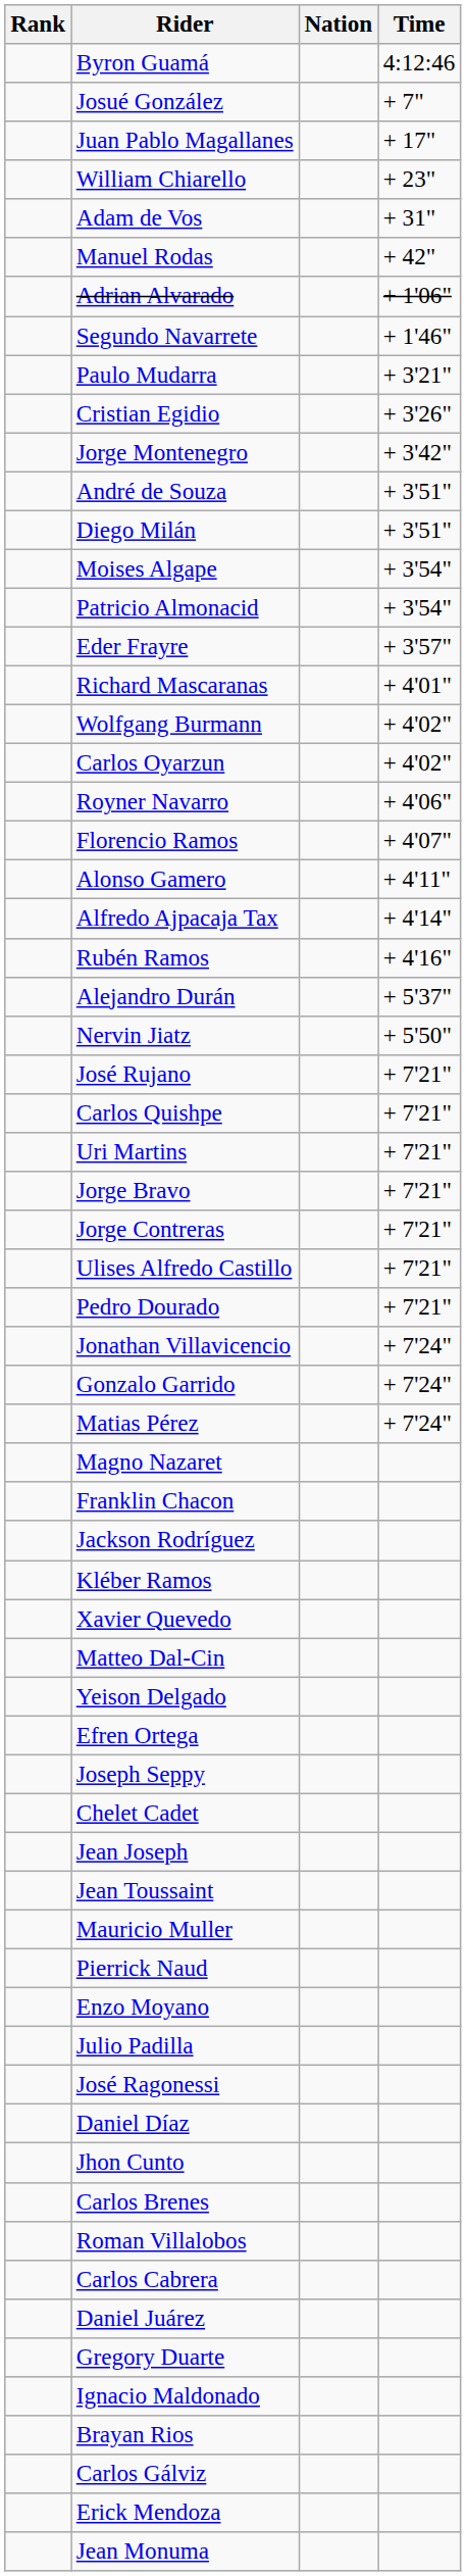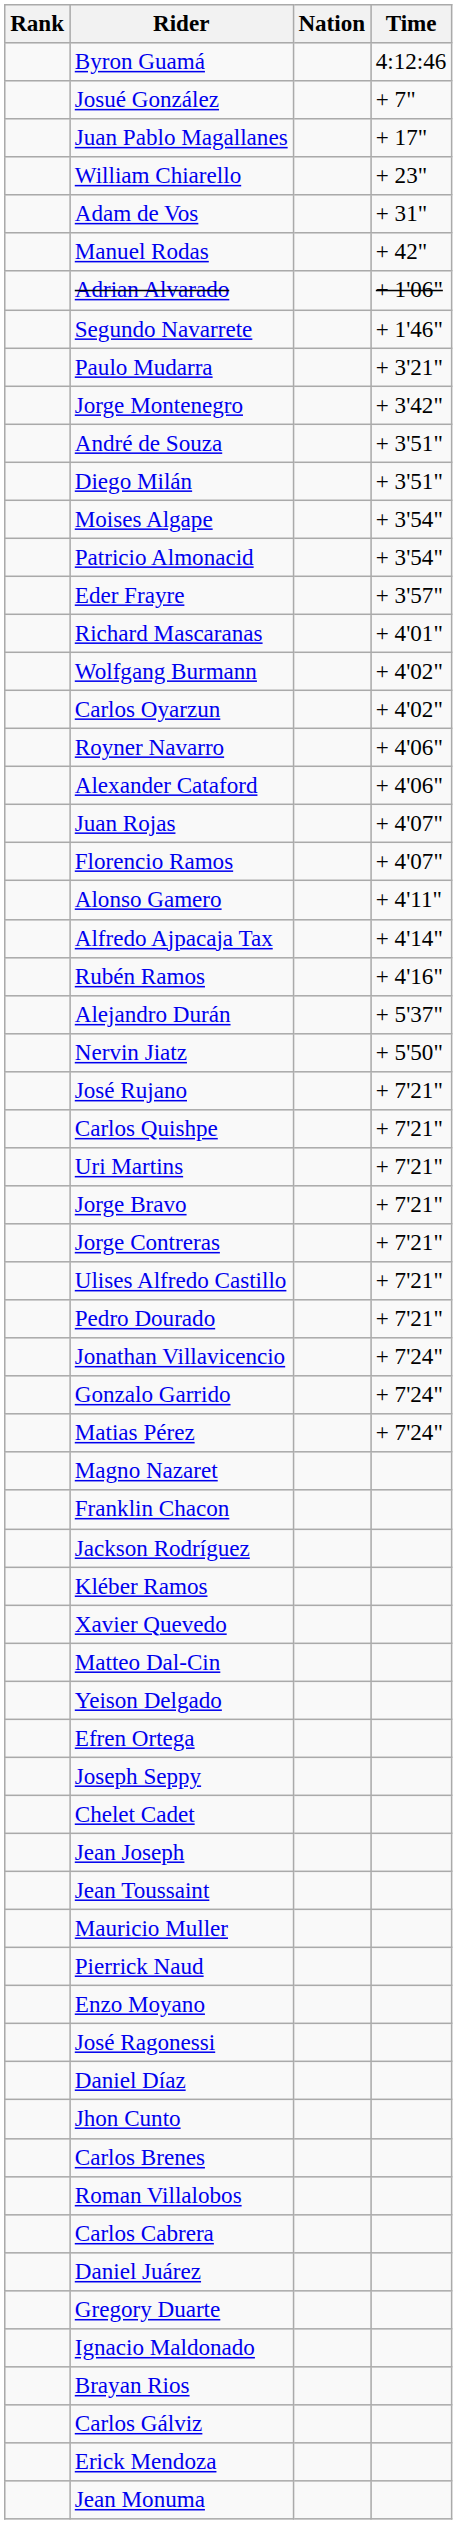 <table class="wikitable sortable" style="font-size:95%" style="width:35em;" style="text-align:center">
 <tr>
 <th>Rank</th>
 <th>Rider</th>
 <th>Nation</th>
 <th>Time</th>
 </tr>
 <tr>
 <td></td>
 <td align=left><a href='#'>Byron Guamá</a></td>
 <td align=left></td>
 <td>4:12:46</td>
 </tr>
 <tr>
 <td></td>
 <td align=left><a href='#'>Josué González</a></td>
 <td align=left></td>
 <td>+ 7"</td>
 </tr>
 <tr>
 <td></td>
 <td align=left><a href='#'>Juan Pablo Magallanes</a></td>
 <td align=left></td>
 <td>+ 17"</td>
 </tr>
 <tr>
 <td></td>
 <td align=left><a href='#'>William Chiarello</a></td>
 <td align=left></td>
 <td>+ 23"</td>
 </tr>
 <tr>
 <td></td>
 <td align=left><a href='#'>Adam de Vos</a></td>
 <td align=left></td>
 <td>+ 31"</td>
 </tr>
 <tr>
 <td></td>
 <td align=left><a href='#'>Manuel Rodas</a></td>
 <td align=left></td>
 <td>+ 42"</td>
 </tr>
 <tr>
 <td></td>
 <td align=left><s><a href='#'>Adrian Alvarado</a></s></td>
 <td align=left></td>
 <td><s>+ 1'06"</s></td>
 </tr>
 <tr>
 <td></td>
 <td align=left><a href='#'>Segundo Navarrete</a></td>
 <td align=left></td>
 <td>+ 1'46"</td>
 </tr>
 <tr>
 <td></td>
 <td align=left><a href='#'>Paulo Mudarra</a></td>
 <td align=left></td>
 <td>+ 3'21"</td>
 </tr>
 <tr>
 <td></td>
-<td align=left><a href='#'>Cristian Egidio</a></td>
-<td align=left></td>
-<td>+ 3'26"</td>
-</tr>
-<tr>
-<td></td>
 <td align=left><a href='#'>Jorge Montenegro</a></td>
 <td align=left></td>
 <td>+ 3'42"</td>
 </tr>
 <tr>
 <td></td>
 <td align=left><a href='#'>André de Souza</a></td>
 <td align=left></td>
 <td>+ 3'51"</td>
 </tr>
 <tr>
 <td></td>
 <td align=left><a href='#'>Diego Milán</a></td>
 <td align=left></td>
 <td>+ 3'51"</td>
 </tr>
 <tr>
 <td></td>
 <td align=left><a href='#'>Moises Algape</a></td>
 <td align=left></td>
 <td>+ 3'54"</td>
 </tr>
 <tr>
 <td></td>
 <td align=left><a href='#'>Patricio Almonacid</a></td>
 <td align=left></td>
 <td>+ 3'54"</td>
 </tr>
 <tr>
 <td></td>
 <td align=left><a href='#'>Eder Frayre</a></td>
 <td align=left></td>
 <td>+ 3'57"</td>
 </tr>
 <tr>
 <td></td>
 <td align=left><a href='#'>Richard Mascaranas</a></td>
 <td align=left></td>
 <td>+ 4'01"</td>
 </tr>
 <tr>
 <td></td>
 <td align=left><a href='#'>Wolfgang Burmann</a></td>
 <td align=left></td>
 <td>+ 4'02"</td>
 </tr>
 <tr>
 <td></td>
 <td align=left><a href='#'>Carlos Oyarzun</a></td>
 <td align=left></td>
 <td>+ 4'02"</td>
 </tr>
 <tr>
 <td></td>
 <td align=left><a href='#'>Royner Navarro</a></td>
 <td align=left></td>
 <td>+ 4'06"</td>
+</tr>
+<tr>
+<td></td>
+<td align=left><a href='#'>Alexander Cataford</a></td>
+<td align=left></td>
+<td>+ 4'06"</td>
+</tr>
+<tr>
+<td></td>
+<td align=left><a href='#'>Juan Rojas</a></td>
+<td align=left></td>
+<td>+ 4'07"</td>
 </tr>
 <tr>
 <td></td>
 <td align=left><a href='#'>Florencio Ramos</a></td>
 <td align=left></td>
 <td>+ 4'07"</td>
 </tr>
 <tr>
 <td></td>
 <td align=left><a href='#'>Alonso Gamero</a></td>
 <td align=left></td>
 <td>+ 4'11"</td>
 </tr>
 <tr>
 <td></td>
 <td align=left><a href='#'>Alfredo Ajpacaja Tax</a></td>
 <td align=left></td>
 <td>+ 4'14"</td>
 </tr>
 <tr>
 <td></td>
 <td align=left><a href='#'>Rubén Ramos</a></td>
 <td align=left></td>
 <td>+ 4'16"</td>
 </tr>
 <tr>
 <td></td>
 <td align=left><a href='#'>Alejandro Durán</a></td>
 <td align=left></td>
 <td>+ 5'37"</td>
 </tr>
 <tr>
 <td></td>
 <td align=left><a href='#'>Nervin Jiatz</a></td>
 <td align=left></td>
 <td>+ 5'50"</td>
 </tr>
 <tr>
 <td></td>
 <td align=left><a href='#'>José Rujano</a></td>
 <td align=left></td>
 <td>+ 7'21"</td>
 </tr>
 <tr>
 <td></td>
 <td align=left><a href='#'>Carlos Quishpe</a></td>
 <td align=left></td>
 <td>+ 7'21"</td>
 </tr>
 <tr>
 <td></td>
 <td align=left><a href='#'>Uri Martins</a></td>
 <td align=left></td>
 <td>+ 7'21"</td>
 </tr>
 <tr>
 <td></td>
 <td align=left><a href='#'>Jorge Bravo</a></td>
 <td align=left></td>
 <td>+ 7'21"</td>
 </tr>
 <tr>
 <td></td>
 <td align=left><a href='#'>Jorge Contreras</a></td>
 <td align=left></td>
 <td>+ 7'21"</td>
 </tr>
 <tr>
 <td></td>
 <td align=left><a href='#'>Ulises Alfredo Castillo</a></td>
 <td align=left></td>
 <td>+ 7'21"</td>
 </tr>
 <tr>
 <td></td>
 <td align=left><a href='#'>Pedro Dourado</a></td>
 <td align=left></td>
 <td>+ 7'21"</td>
 </tr>
 <tr>
 <td></td>
 <td align=left><a href='#'>Jonathan Villavicencio</a></td>
 <td align=left></td>
 <td>+ 7'24"</td>
 </tr>
 <tr>
 <td></td>
 <td align=left><a href='#'>Gonzalo Garrido</a></td>
 <td align=left></td>
 <td>+ 7'24"</td>
 </tr>
 <tr>
 <td></td>
 <td align=left><a href='#'>Matias Pérez</a></td>
 <td align=left></td>
 <td>+ 7'24"</td>
 </tr>
 <tr>
 <td></td>
 <td align=left><a href='#'>Magno Nazaret</a></td>
 <td align=left></td>
 <td></td>
 </tr>
 <tr>
 <td></td>
 <td align=left><a href='#'>Franklin Chacon</a></td>
 <td align=left></td>
 <td></td>
 </tr>
 <tr>
 <td></td>
 <td align=left><a href='#'>Jackson Rodríguez</a></td>
 <td align=left></td>
 <td></td>
 </tr>
 <tr>
 <td></td>
 <td align=left><a href='#'>Kléber Ramos</a></td>
 <td align=left></td>
 <td></td>
 </tr>
 <tr>
 <td></td>
 <td align=left><a href='#'>Xavier Quevedo</a></td>
 <td align=left></td>
 <td></td>
 </tr>
 <tr>
 <td></td>
 <td align=left><a href='#'>Matteo Dal-Cin</a></td>
 <td align=left></td>
 <td></td>
 </tr>
 <tr>
 <td></td>
 <td align=left><a href='#'>Yeison Delgado</a></td>
 <td align=left></td>
 <td></td>
 </tr>
 <tr>
 <td></td>
 <td align=left><a href='#'>Efren Ortega</a></td>
 <td align=left></td>
 <td></td>
 </tr>
 <tr>
 <td></td>
 <td align=left><a href='#'>Joseph Seppy</a></td>
 <td align=left></td>
 <td></td>
 </tr>
 <tr>
 <td></td>
 <td align=left><a href='#'>Chelet Cadet</a></td>
 <td align=left></td>
 <td></td>
 </tr>
 <tr>
 <td></td>
 <td align=left><a href='#'>Jean Joseph</a></td>
 <td align=left></td>
 <td></td>
 </tr>
 <tr>
 <td></td>
 <td align=left><a href='#'>Jean Toussaint</a></td>
 <td align=left></td>
 <td></td>
 </tr>
 <tr>
 <td></td>
 <td align=left><a href='#'>Mauricio Muller</a></td>
 <td align=left></td>
 <td></td>
 </tr>
 <tr>
 <td></td>
 <td align=left><a href='#'>Pierrick Naud</a></td>
 <td align=left></td>
 <td></td>
 </tr>
 <tr>
 <td></td>
 <td align=left><a href='#'>Enzo Moyano</a></td>
 <td align=left></td>
 <td></td>
 </tr>
 <tr>
 <td></td>
-<td align=left><a href='#'>Julio Padilla</a></td>
-<td align=left></td>
-<td></td>
-</tr>
-<tr>
-<td></td>
 <td align=left><a href='#'>José Ragonessi</a></td>
 <td align=left></td>
 <td></td>
 </tr>
 <tr>
 <td></td>
 <td align=left><a href='#'>Daniel Díaz</a></td>
 <td align=left></td>
 <td></td>
 </tr>
 <tr>
 <td></td>
 <td align=left><a href='#'>Jhon Cunto</a></td>
 <td align=left></td>
 <td></td>
 </tr>
 <tr>
 <td></td>
 <td align=left><a href='#'>Carlos Brenes</a></td>
 <td align=left></td>
 <td></td>
 </tr>
 <tr>
 <td></td>
 <td align=left><a href='#'>Roman Villalobos</a></td>
 <td align=left></td>
 <td></td>
 </tr>
 <tr>
 <td></td>
 <td align=left><a href='#'>Carlos Cabrera</a></td>
 <td align=left></td>
 <td></td>
 </tr>
 <tr>
 <td></td>
 <td align=left><a href='#'>Daniel Juárez</a></td>
 <td align=left></td>
 <td></td>
 </tr>
 <tr>
 <td></td>
 <td align=left><a href='#'>Gregory Duarte</a></td>
 <td align=left></td>
 <td></td>
 </tr>
 <tr>
 <td></td>
 <td align=left><a href='#'>Ignacio Maldonado</a></td>
 <td align=left></td>
 <td></td>
 </tr>
 <tr>
 <td></td>
 <td align=left><a href='#'>Brayan Rios</a></td>
 <td align=left></td>
 <td></td>
 </tr>
 <tr>
 <td></td>
 <td align=left><a href='#'>Carlos Gálviz</a></td>
 <td align=left></td>
 <td></td>
 </tr>
 <tr>
 <td></td>
 <td align=left><a href='#'>Erick Mendoza</a></td>
 <td align=left></td>
 <td></td>
 </tr>
 <tr>
 <td></td>
 <td align=left><a href='#'>Jean Monuma</a></td>
 <td align=left></td>
 <td></td>
 </tr>
 </table>
